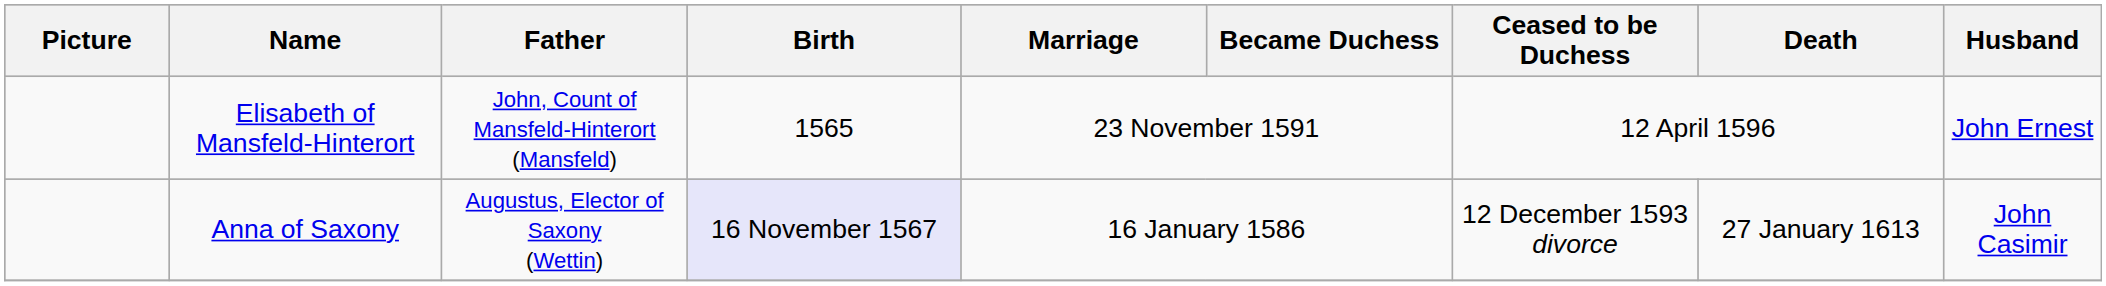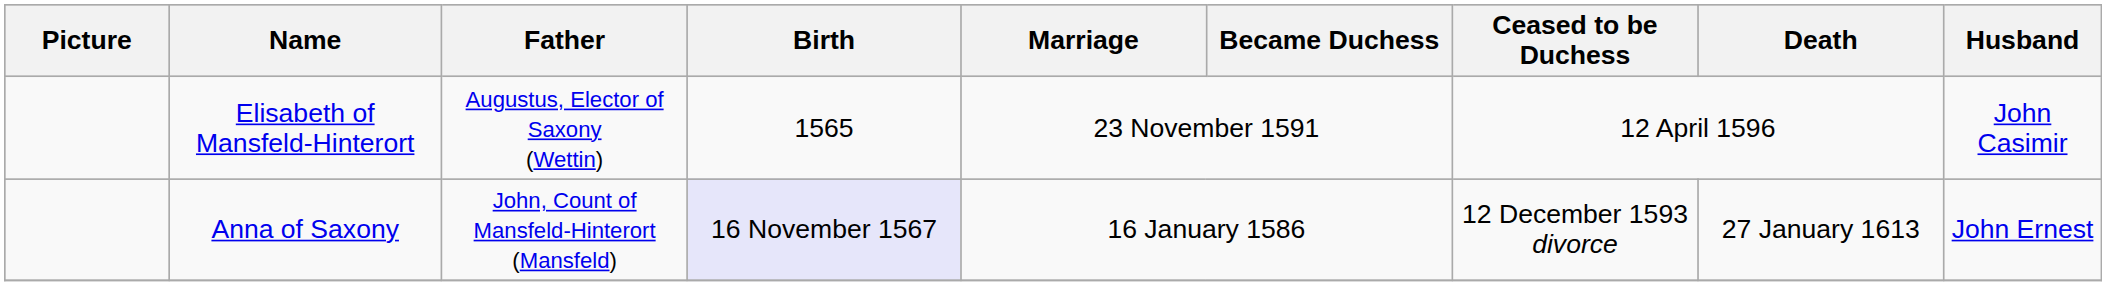 <table width=100% class="wikitable">
 <tr>
 <th width = "6%">Picture</th>
 <th width = "10%">Name</th>
 <th width = "9%">Father</th>
 <th width = "10%">Birth</th>
 <th width = "9%">Marriage</th>
 <th width = "9%">Became Duchess</th>
 <th width = "9%">Ceased to be Duchess</th>
 <th width = "9%">Death</th>
 <th width = "5%">Husband</th>
 </tr>
 <tr>
 <td align="center"></td>
 <td align="center"><a href='#'>Elisabeth of Mansfeld-Hinterort</a></td>
-<td align="center"><small><a href='#'>John, Count of Mansfeld-Hinterort</a><br>(<a href='#'>Mansfeld</a>)</small></td>
+<td align="center"><small><a href='#'>Augustus, Elector of Saxony</a><br>(<a href='#'>Wettin</a>)</small></td>
 <td align="center">1565</td>
 <td align="center" colspan="2">23 November 1591</td>
 <td align="center" colspan="2">12 April 1596</td>
-<td align="center"><a href='#'>John Ernest</a></td>
+<td align="center"><a href='#'>John Casimir</a></td>
 </tr>
 <tr>
 <td align="center"></td>
 <td align="center"><a href='#'>Anna of Saxony</a></td>
-<td align="center"><small><a href='#'>Augustus, Elector of Saxony</a><br>(<a href='#'>Wettin</a>)</small></td>
+<td align="center"><small><a href='#'>John, Count of Mansfeld-Hinterort</a><br>(<a href='#'>Mansfeld</a>)</small></td>
 <td align="center" style="background: lavender;">16 November 1567</td>
 <td align="center" colspan="2">16 January 1586</td>
 <td align="center">12 December 1593<br><em>divorce</em></td>
 <td align="center">27 January 1613</td>
-<td align="center"><a href='#'>John Casimir</a></td>
+<td align="center"><a href='#'>John Ernest</a></td>
 </tr>
 <tr>
 </tr>
 </table>
